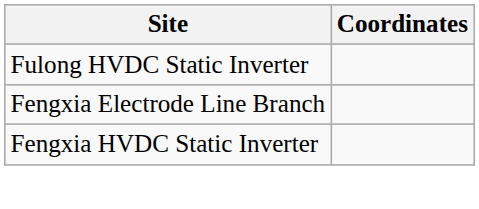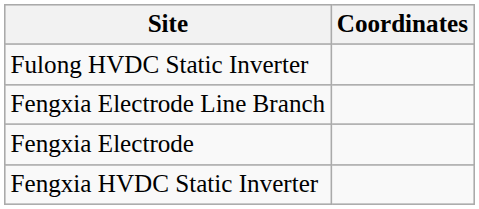 <table class="wikitable sortable">
 <tr>
 <th>Site</th>
 <th>Coordinates</th>
 </tr>
 <tr>
 <td>Fulong HVDC Static Inverter</td>
 <td></td>
 </tr>
 <tr>
 <td>Fengxia Electrode Line Branch</td>
 <td></td>
 </tr>
 <tr>
+<td>Fengxia Electrode</td>
+<td></td>
+</tr>
+<tr>
 <td>Fengxia HVDC Static Inverter</td>
 <td></td>
 </tr>
 </table>
